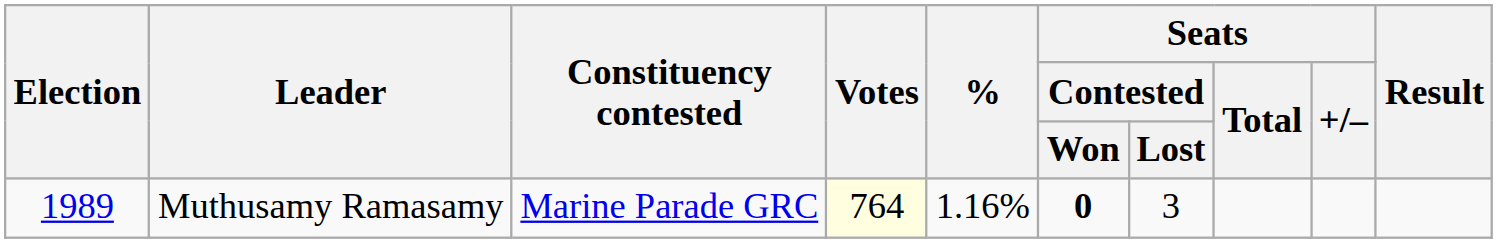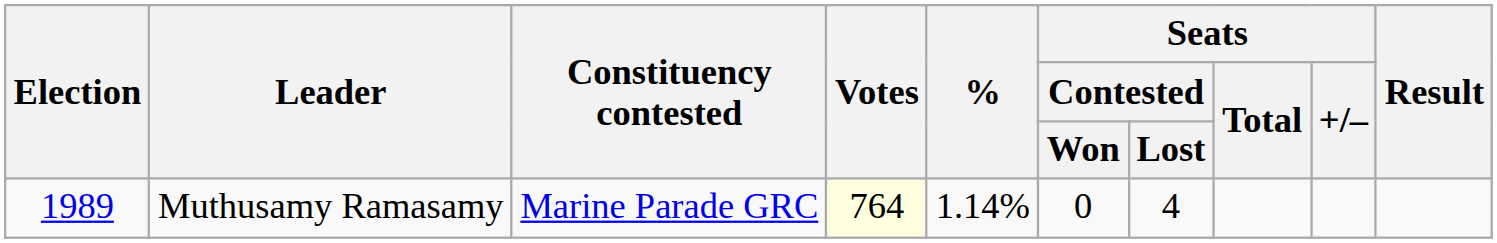 <table class=wikitable style="text-align: center;">
 <tr>
 <th rowspan=3>Election</th>
 <th rowspan=3>Leader</th>
 <th rowspan=3>Constituency<br>contested</th>
 <th rowspan=3>Votes</th>
 <th rowspan=3>%</th>
 <th colspan=4>Seats</th>
 <th rowspan=3>Result</th>
 </tr>
 <tr>
 <th colspan=2>Contested</th>
 <th rowspan=2>Total</th>
 <th rowspan=2>+/–</th>
 </tr>
 <tr>
 <th>Won</th>
 <th>Lost</th>
 </tr>
 <tr>
 <td><a href='#'>1989</a></td>
 <td>Muthusamy Ramasamy</td>
 <td><a href='#'>Marine Parade GRC</a></td>
 <td style="background: lightyellow;">764</td>
-<td>1.16%</td>
-<td><strong>0</strong></td>
-<td>3</td>
+<td>1.14%</td>
+<td>0</td>
+<td>4</td>
 <td></td>
 <td></td>
 <td></td>
 </tr>
 </table>
